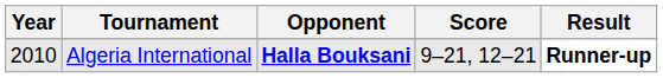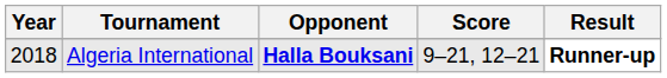 <table class="sortable wikitable" style="font-size: 90%;">
 <tr>
 <th>Year</th>
 <th>Tournament</th>
 <th>Opponent</th>
 <th>Score</th>
 <th>Result</th>
 </tr>
 <tr>
 </tr>
 <tr style="background:#E9E9E9">
-<td align="center">2010</td>
+<td align="center">2018</td>
 <td align="left"><a href='#'>Algeria International</a></td>
 <td align="left"><strong> <a href='#'>Halla Bouksani</a></strong></td>
 <td align="left">9–21, 12–21</td>
 <td style="text-align:left; background:white"> <strong>Runner-up</strong></td>
 </tr>
 </table>
